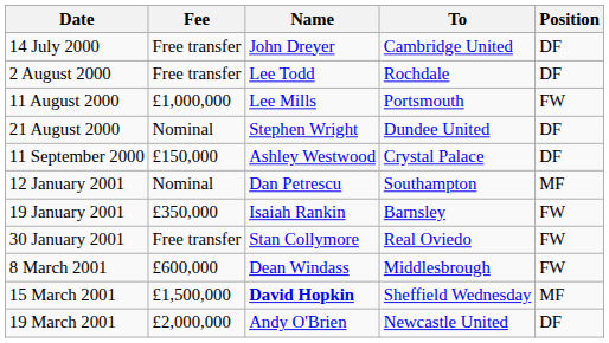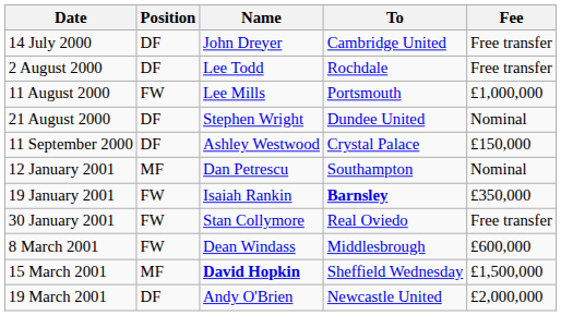 <table class="wikitable">
 <tr>
 <th>Date</th>
-<th>Fee</th>
+<th>Position</th>
 <th>Name</th>
 <th>To</th>
-<th>Position</th>
+<th>Fee</th>
 </tr>
 <tr>
 <td>14 July 2000</td>
-<td>Free transfer</td>
+<td>DF</td>
 <td><a href='#'>John Dreyer</a></td>
 <td><a href='#'>Cambridge United</a></td>
-<td>DF</td>
+<td>Free transfer</td>
 </tr>
 <tr>
 <td>2 August 2000</td>
-<td>Free transfer</td>
+<td>DF</td>
 <td><a href='#'>Lee Todd</a></td>
 <td><a href='#'>Rochdale</a></td>
-<td>DF</td>
+<td>Free transfer</td>
 </tr>
 <tr>
 <td>11 August 2000</td>
-<td>£1,000,000</td>
+<td>FW</td>
 <td><a href='#'>Lee Mills</a></td>
 <td><a href='#'>Portsmouth</a></td>
-<td>FW</td>
+<td>£1,000,000</td>
 </tr>
 <tr>
 <td>21 August 2000</td>
-<td>Nominal</td>
+<td>DF</td>
 <td><a href='#'>Stephen Wright</a></td>
 <td><a href='#'>Dundee United</a></td>
-<td>DF</td>
+<td>Nominal</td>
 </tr>
 <tr>
 <td>11 September 2000</td>
-<td>£150,000</td>
+<td>DF</td>
 <td><a href='#'>Ashley Westwood</a></td>
 <td><a href='#'>Crystal Palace</a></td>
-<td>DF</td>
+<td>£150,000</td>
 </tr>
 <tr>
 <td>12 January 2001</td>
-<td>Nominal</td>
+<td>MF</td>
 <td><a href='#'>Dan Petrescu</a></td>
 <td><a href='#'>Southampton</a></td>
-<td>MF</td>
+<td>Nominal</td>
 </tr>
 <tr>
 <td>19 January 2001</td>
+<td>FW</td>
+<td><a href='#'>Isaiah Rankin</a></td>
+<td><strong><a href='#'>Barnsley</a></strong></td>
 <td>£350,000</td>
-<td><a href='#'>Isaiah Rankin</a></td>
-<td><a href='#'>Barnsley</a></td>
-<td>FW</td>
 </tr>
 <tr>
 <td>30 January 2001</td>
-<td>Free transfer</td>
+<td>FW</td>
 <td><a href='#'>Stan Collymore</a></td>
 <td><a href='#'>Real Oviedo</a></td>
-<td>FW</td>
+<td>Free transfer</td>
 </tr>
 <tr>
 <td>8 March 2001</td>
-<td>£600,000</td>
+<td>FW</td>
 <td><a href='#'>Dean Windass</a></td>
 <td><a href='#'>Middlesbrough</a></td>
-<td>FW</td>
+<td>£600,000</td>
 </tr>
 <tr>
 <td>15 March 2001</td>
-<td>£1,500,000</td>
+<td>MF</td>
 <td><strong><a href='#'>David Hopkin</a></strong></td>
 <td><a href='#'>Sheffield Wednesday</a></td>
-<td>MF</td>
+<td>£1,500,000</td>
 </tr>
 <tr>
 <td>19 March 2001</td>
-<td>£2,000,000</td>
+<td>DF</td>
 <td><a href='#'>Andy O'Brien</a></td>
 <td><a href='#'>Newcastle United</a></td>
-<td>DF</td>
+<td>£2,000,000</td>
 </tr>
 </table>
